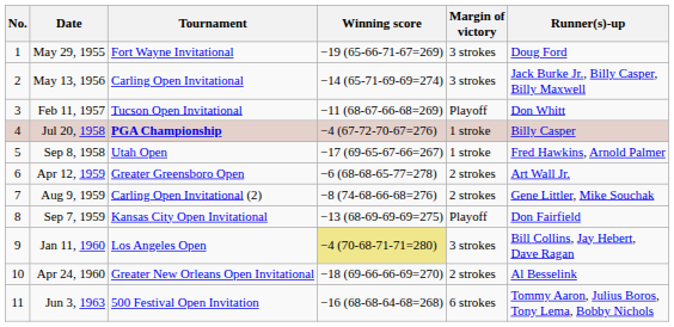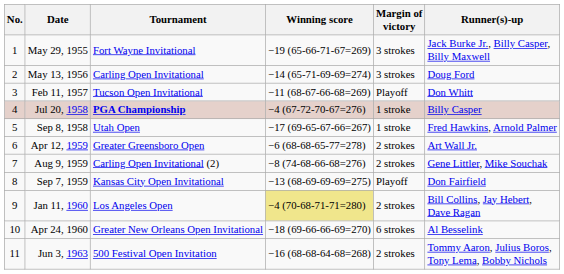 <table class="wikitable" style="font-size:95%;">
 <tr>
 <th>No.</th>
 <th>Date</th>
 <th>Tournament</th>
 <th>Winning score</th>
 <th>Margin of<br>victory</th>
 <th>Runner(s)-up</th>
 </tr>
 <tr>
 <td align=center>1</td>
 <td align=right>May 29, 1955</td>
 <td><a href='#'>Fort Wayne Invitational</a></td>
 <td>−19 (65-66-71-67=269)</td>
 <td>3 strokes</td>
-<td> <a href='#'>Doug Ford</a></td>
+<td> <a href='#'>Jack Burke Jr.</a>,  <a href='#'>Billy Casper</a>,<br> <a href='#'>Billy Maxwell</a></td>
 </tr>
 <tr>
 <td align=center>2</td>
 <td align=right>May 13, 1956</td>
 <td><a href='#'>Carling Open Invitational</a></td>
 <td>−14 (65-71-69-69=274)</td>
 <td>3 strokes</td>
-<td> <a href='#'>Jack Burke Jr.</a>,  <a href='#'>Billy Casper</a>,<br> <a href='#'>Billy Maxwell</a></td>
+<td> <a href='#'>Doug Ford</a></td>
 </tr>
 <tr>
 <td align=center>3</td>
 <td align=right>Feb 11, 1957</td>
 <td><a href='#'>Tucson Open Invitational</a></td>
 <td>−11 (68-67-66-68=269)</td>
 <td>Playoff</td>
 <td> <a href='#'>Don Whitt</a></td>
 </tr>
 <tr style="background:#e5d1cb;">
 <td align=center>4</td>
 <td align=right>Jul 20, <a href='#'>1958</a></td>
 <td><strong><a href='#'>PGA Championship</a></strong></td>
 <td>−4 (67-72-70-67=276)</td>
 <td>1 stroke</td>
 <td> <a href='#'>Billy Casper</a></td>
 </tr>
 <tr>
 <td align=center>5</td>
 <td align=right>Sep 8, 1958</td>
 <td><a href='#'>Utah Open</a></td>
 <td>−17 (69-65-67-66=267)</td>
 <td>1 stroke</td>
 <td> <a href='#'>Fred Hawkins</a>,  <a href='#'>Arnold Palmer</a></td>
 </tr>
 <tr>
 <td align=center>6</td>
 <td align=right>Apr 12, <a href='#'>1959</a></td>
 <td><a href='#'>Greater Greensboro Open</a></td>
 <td>−6 (68-68-65-77=278)</td>
 <td>2 strokes</td>
 <td> <a href='#'>Art Wall Jr.</a></td>
 </tr>
 <tr>
 <td align=center>7</td>
 <td align=right>Aug 9, 1959</td>
 <td><a href='#'>Carling Open Invitational</a> (2)</td>
 <td>−8 (74-68-66-68=276)</td>
 <td>2 strokes</td>
 <td> <a href='#'>Gene Littler</a>,  <a href='#'>Mike Souchak</a></td>
 </tr>
 <tr>
 <td align=center>8</td>
 <td align=right>Sep 7, 1959</td>
 <td><a href='#'>Kansas City Open Invitational</a></td>
 <td>−13 (68-69-69-69=275)</td>
 <td>Playoff</td>
 <td> <a href='#'>Don Fairfield</a></td>
 </tr>
 <tr>
 <td align=center>9</td>
 <td align=right>Jan 11, <a href='#'>1960</a></td>
 <td><a href='#'>Los Angeles Open</a></td>
 <td style="background: khaki;">−4 (70-68-71-71=280)</td>
-<td>3 strokes</td>
+<td>2 strokes</td>
 <td> <a href='#'>Bill Collins</a>,  <a href='#'>Jay Hebert</a>,<br> <a href='#'>Dave Ragan</a></td>
 </tr>
 <tr>
 <td align=center>10</td>
 <td align=right>Apr 24, 1960</td>
 <td><a href='#'>Greater New Orleans Open Invitational</a></td>
 <td>−18 (69-66-66-69=270)</td>
-<td>2 strokes</td>
+<td>6 strokes</td>
 <td> <a href='#'>Al Besselink</a></td>
 </tr>
 <tr>
 <td align=center>11</td>
 <td align=right>Jun 3, <a href='#'>1963</a></td>
 <td><a href='#'>500 Festival Open Invitation</a></td>
 <td>−16 (68-68-64-68=268)</td>
-<td>6 strokes</td>
+<td>2 strokes</td>
 <td> <a href='#'>Tommy Aaron</a>,  <a href='#'>Julius Boros</a>,<br> <a href='#'>Tony Lema</a>,  <a href='#'>Bobby Nichols</a></td>
 </tr>
 </table>
